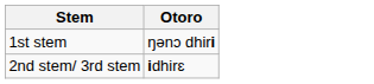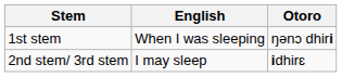 <table class="wikitable">
 <tr>
 <th>Stem</th>
+<th>English</th>
 <th>Otoro</th>
 </tr>
 <tr>
 <td>1st stem</td>
+<td>When I was sleeping</td>
 <td>ŋənɔ dhir<strong>i</strong></td>
 </tr>
 <tr>
 <td>2nd stem/ 3rd stem</td>
+<td>I may sleep</td>
 <td><strong>i</strong>dhirɛ</td>
 </tr>
 </table>
